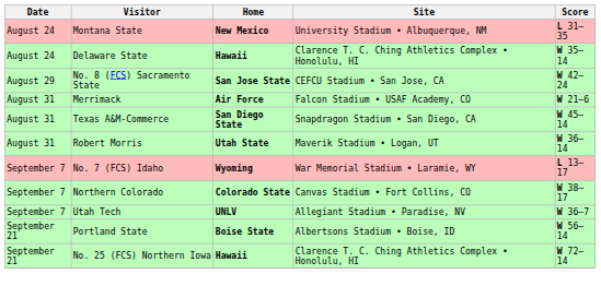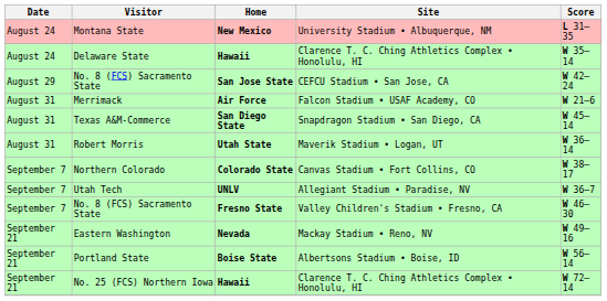 <table class="wikitable">
 <tr>
 <th>Date</th>
 <th>Visitor</th>
 <th>Home</th>
 <th>Site</th>
 <th>Score</th>
 </tr>
 <tr style="background:#fbb;">
 <td>August 24</td>
 <td>Montana State</td>
 <td><strong>New Mexico</strong></td>
 <td>University Stadium • Albuquerque, NM</td>
 <td><strong>L</strong> 31–35</td>
 </tr>
 <tr style="background:#bfb;">
 <td>August 24</td>
 <td>Delaware State</td>
 <td><strong>Hawaii</strong></td>
 <td>Clarence T. C. Ching Athletics Complex • Honolulu, HI</td>
 <td><strong>W</strong> 35–14</td>
 </tr>
 <tr style="background:#bfb;">
 <td>August 29</td>
 <td>No. 8 (<a href='#'>FCS</a>) Sacramento State</td>
 <td><strong>San Jose State</strong></td>
 <td>CEFCU Stadium • San Jose, CA</td>
 <td><strong>W</strong> 42–24</td>
 </tr>
 <tr style="background:#bfb;">
 <td>August 31</td>
 <td>Merrimack</td>
 <td><strong>Air Force</strong></td>
 <td>Falcon Stadium • USAF Academy, CO</td>
 <td><strong>W</strong> 21–6</td>
 </tr>
 <tr style="background:#bfb;">
 <td>August 31</td>
 <td>Texas A&M-Commerce</td>
 <td><strong>San Diego State</strong></td>
 <td>Snapdragon Stadium • San Diego, CA</td>
 <td><strong>W</strong> 45–14</td>
 </tr>
 <tr style="background:#bfb;">
 <td>August 31</td>
 <td>Robert Morris</td>
 <td><strong>Utah State</strong></td>
 <td>Maverik Stadium • Logan, UT</td>
 <td><strong>W</strong> 36–14</td>
 </tr>
-<tr style="background:#fbb;">
-<td>September 7</td>
-<td>No. 7 (FCS) Idaho</td>
-<td><strong>Wyoming</strong></td>
-<td>War Memorial Stadium • Laramie, WY</td>
-<td><strong>L</strong> 13–17</td>
-</tr>
 <tr style="background:#bfb;">
 <td>September 7</td>
 <td>Northern Colorado</td>
 <td><strong>Colorado State</strong></td>
 <td>Canvas Stadium • Fort Collins, CO</td>
 <td><strong>W</strong> 38–17</td>
 </tr>
 <tr style="background:#bfb;">
 <td>September 7</td>
 <td>Utah Tech</td>
 <td><strong>UNLV</strong></td>
 <td>Allegiant Stadium • Paradise, NV</td>
 <td><strong>W</strong> 36–7</td>
+</tr>
+<tr style="background:#bfb;">
+<td>September 7</td>
+<td>No. 8 (FCS) Sacramento State</td>
+<td><strong>Fresno State</strong></td>
+<td>Valley Children's Stadium • Fresno, CA</td>
+<td><strong>W</strong> 46–30</td>
+</tr>
+<tr style="background:#bfb;">
+<td>September 21</td>
+<td>Eastern Washington</td>
+<td><strong>Nevada</strong></td>
+<td>Mackay Stadium • Reno, NV</td>
+<td><strong>W</strong> 49–16</td>
 </tr>
 <tr style="background:#bfb;">
 <td>September 21</td>
 <td>Portland State</td>
 <td><strong>Boise State</strong></td>
 <td>Albertsons Stadium • Boise, ID</td>
 <td><strong>W</strong> 56–14</td>
 </tr>
 <tr style="background:#bfb;">
 <td>September 21</td>
 <td>No. 25  (FCS) Northern Iowa</td>
 <td><strong>Hawaii</strong></td>
 <td>Clarence T. C. Ching Athletics Complex • Honolulu, HI</td>
 <td><strong>W</strong> 72–14</td>
 </tr>
 <tr>
 </tr>
 </table>
